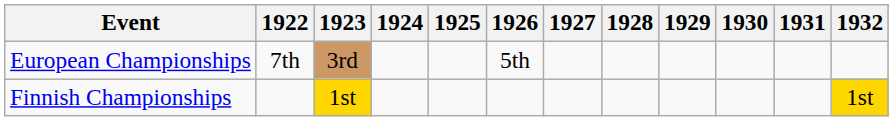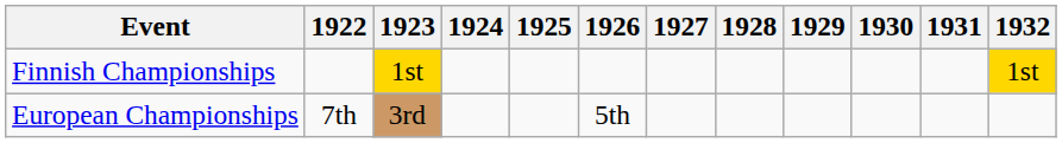 <table class="wikitable">
 <tr>
 <th>Event</th>
 <th>1922</th>
 <th>1923</th>
 <th>1924</th>
 <th>1925</th>
 <th>1926</th>
 <th>1927</th>
 <th>1928</th>
 <th>1929</th>
 <th>1930</th>
 <th>1931</th>
 <th>1932</th>
 </tr>
 <tr>
+<td><a href='#'>Finnish Championships</a></td>
+<td></td>
+<td align="center" bgcolor="gold">1st</td>
+<td></td>
+<td></td>
+<td></td>
+<td></td>
+<td></td>
+<td></td>
+<td></td>
+<td></td>
+<td align="center" bgcolor="gold">1st</td>
+</tr>
+<tr>
 <td><a href='#'>European Championships</a></td>
 <td align="center">7th</td>
 <td align="center" bgcolor="cc9966">3rd</td>
 <td></td>
 <td></td>
 <td align="center">5th</td>
 <td></td>
 <td></td>
 <td></td>
 <td></td>
 <td></td>
 <td></td>
 </tr>
-<tr>
-<td><a href='#'>Finnish Championships</a></td>
-<td></td>
-<td align="center" bgcolor="gold">1st</td>
-<td></td>
-<td></td>
-<td></td>
-<td></td>
-<td></td>
-<td></td>
-<td></td>
-<td></td>
-<td align="center" bgcolor="gold">1st</td>
-</tr>
 </table>
